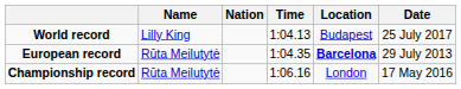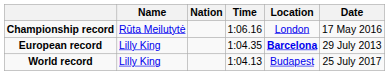 <table class=wikitable style=text-align:center>
 <tr>
 <th></th>
 <th>Name</th>
 <th>Nation</th>
 <th>Time</th>
 <th>Location</th>
 <th>Date</th>
 </tr>
 <tr>
+<td><strong>Championship record</strong></td>
+<td align=left><a href='#'>Rūta Meilutytė</a></td>
+<td align=left></td>
+<td align=left>1:06.16</td>
+<td><a href='#'>London</a></td>
+<td>17 May 2016</td>
+</tr>
+<tr>
+<td><strong>European record</strong></td>
+<td align=left><a href='#'>Lilly King</a></td>
+<td align=left></td>
+<td align=left>1:04.35</td>
+<td><strong><a href='#'>Barcelona</a></strong></td>
+<td>29 July 2013</td>
+</tr>
+<tr>
 <td><strong>World record</strong></td>
 <td align=left><a href='#'>Lilly King</a></td>
 <td align=left></td>
 <td align=left>1:04.13</td>
 <td><a href='#'>Budapest</a></td>
 <td>25 July 2017</td>
 </tr>
-<tr>
-<td><strong>European record</strong></td>
-<td align=left><a href='#'>Rūta Meilutytė</a></td>
-<td align=left></td>
-<td align=left>1:04.35</td>
-<td><strong><a href='#'>Barcelona</a></strong></td>
-<td>29 July 2013</td>
-</tr>
-<tr>
-<td><strong>Championship record</strong></td>
-<td align=left><a href='#'>Rūta Meilutytė</a></td>
-<td align=left></td>
-<td align=left>1:06.16</td>
-<td><a href='#'>London</a></td>
-<td>17 May 2016</td>
-</tr>
 </table>
